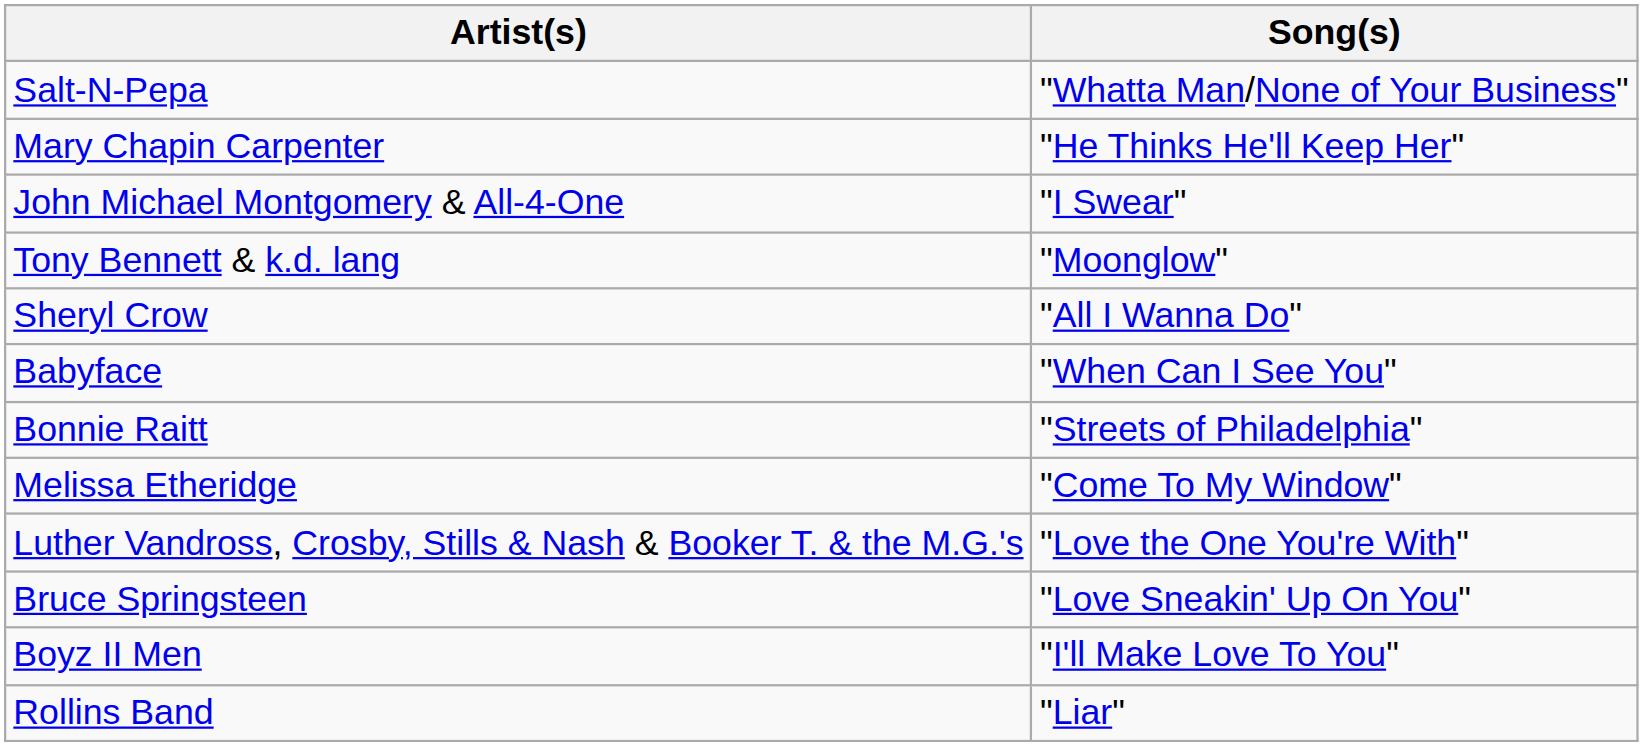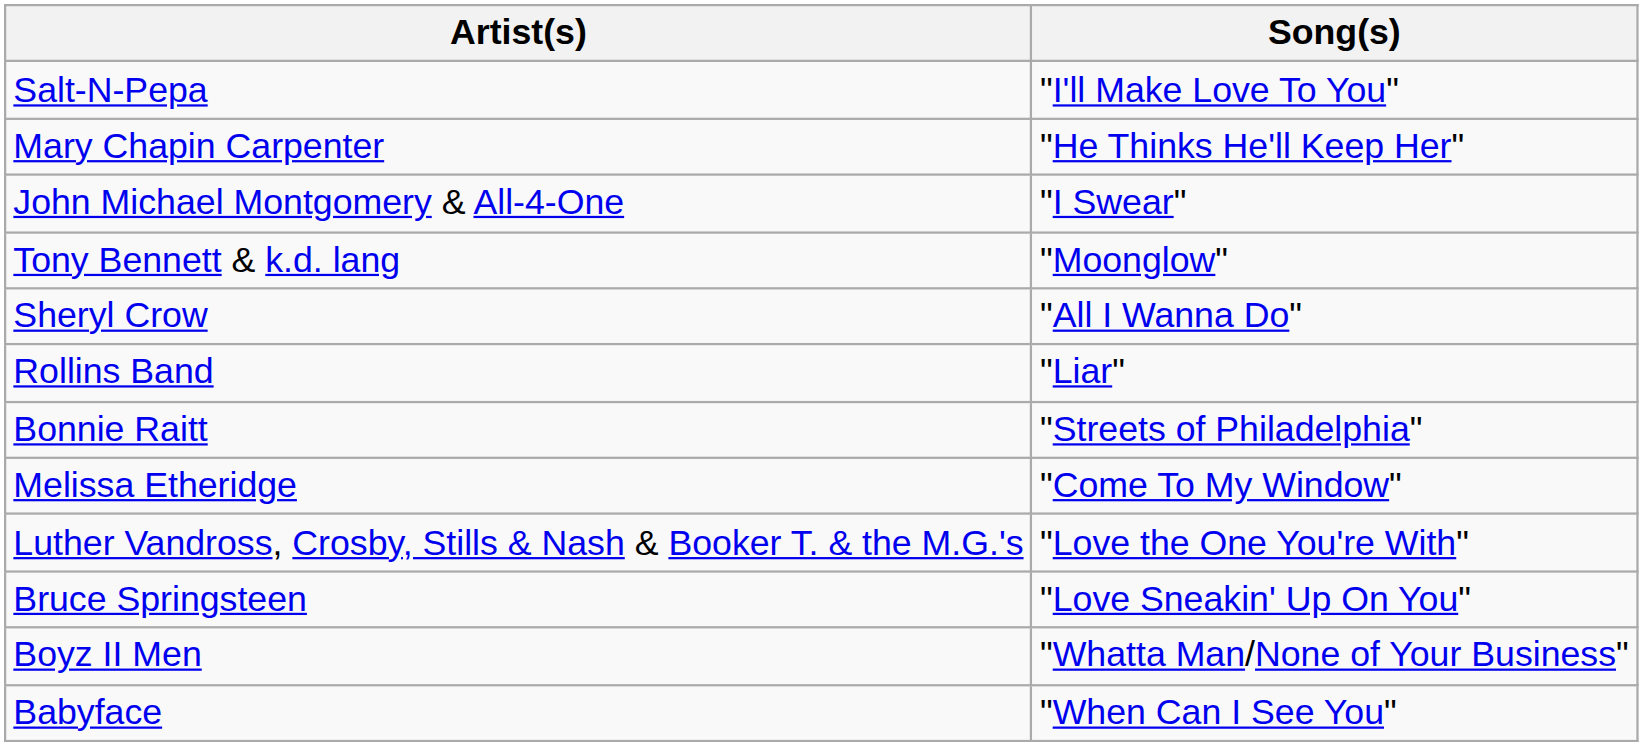 <table class="wikitable">
 <tr>
 <th>Artist(s)</th>
 <th>Song(s)</th>
 </tr>
 <tr>
 <td><a href='#'>Salt-N-Pepa</a></td>
-<td>"<a href='#'>Whatta Man</a>/<a href='#'>None of Your Business</a>"</td>
+<td>"<a href='#'>I'll Make Love To You</a>"</td>
 </tr>
 <tr>
 <td><a href='#'>Mary Chapin Carpenter</a></td>
 <td>"<a href='#'>He Thinks He'll Keep Her</a>"</td>
 </tr>
 <tr>
 <td><a href='#'>John Michael Montgomery</a> & <a href='#'>All-4-One</a></td>
 <td>"<a href='#'>I Swear</a>"</td>
 </tr>
 <tr>
 <td><a href='#'>Tony Bennett</a> & <a href='#'>k.d. lang</a></td>
 <td>"<a href='#'>Moonglow</a>"</td>
 </tr>
 <tr>
 <td><a href='#'>Sheryl Crow</a></td>
 <td>"<a href='#'>All I Wanna Do</a>"</td>
 </tr>
 <tr>
-<td><a href='#'>Babyface</a></td>
-<td>"<a href='#'>When Can I See You</a>"</td>
+<td><a href='#'>Rollins Band</a></td>
+<td>"<a href='#'>Liar</a>"</td>
 </tr>
 <tr>
 <td><a href='#'>Bonnie Raitt</a></td>
 <td>"<a href='#'>Streets of Philadelphia</a>"</td>
 </tr>
 <tr>
 <td><a href='#'>Melissa Etheridge</a></td>
 <td>"<a href='#'>Come To My Window</a>"</td>
 </tr>
 <tr>
 <td><a href='#'>Luther Vandross</a>, <a href='#'>Crosby, Stills & Nash</a> & <a href='#'>Booker T. & the M.G.'s</a></td>
 <td>"<a href='#'>Love the One You're With</a>"</td>
 </tr>
 <tr>
 <td><a href='#'>Bruce Springsteen</a></td>
 <td>"<a href='#'>Love Sneakin' Up On You</a>"</td>
 </tr>
 <tr>
 <td><a href='#'>Boyz II Men</a></td>
-<td>"<a href='#'>I'll Make Love To You</a>"</td>
+<td>"<a href='#'>Whatta Man</a>/<a href='#'>None of Your Business</a>"</td>
 </tr>
 <tr>
-<td><a href='#'>Rollins Band</a></td>
-<td>"<a href='#'>Liar</a>"</td>
+<td><a href='#'>Babyface</a></td>
+<td>"<a href='#'>When Can I See You</a>"</td>
 </tr>
 </table>
